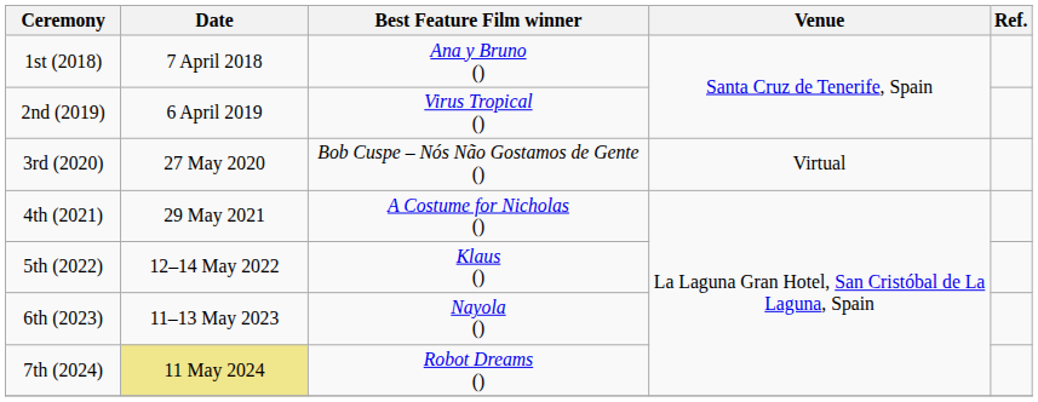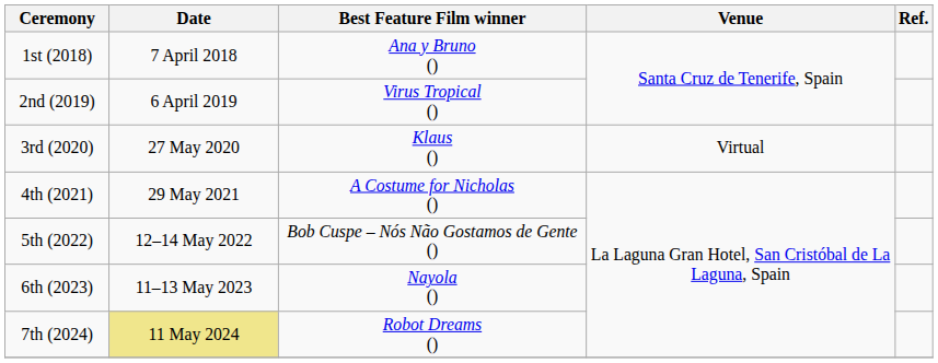 <table class="sortable wikitable" style="text-align: center">
 <tr>
 <th style="width:90px;">Ceremony</th>
 <th style="width:150px;">Date</th>
 <th style="width:280px;">Best Feature Film winner</th>
 <th style="width:280px;">Venue</th>
 <th style="width:20px;">Ref.</th>
 </tr>
 <tr>
 <td>1st (2018)</td>
 <td>7 April 2018</td>
 <td><em><a href='#'>Ana y Bruno</a></em><br>()</td>
 <td rowspan="2"><a href='#'>Santa Cruz de Tenerife</a>, Spain</td>
 <td align="center"></td>
 </tr>
 <tr>
 <td>2nd (2019)</td>
 <td>6 April 2019</td>
 <td><em><a href='#'>Virus Tropical</a></em><br>()</td>
 <td align="center"></td>
 </tr>
 <tr>
 <td>3rd (2020)</td>
 <td>27 May 2020</td>
-<td><em>Bob Cuspe – Nós Não Gostamos de Gente</em><br>()</td>
+<td><em><a href='#'>Klaus</a></em><br>()</td>
 <td>Virtual</td>
 <td align="center"></td>
 </tr>
 <tr>
 <td>4th (2021)</td>
 <td>29 May 2021</td>
 <td><em><a href='#'>A Costume for Nicholas</a></em><br>()</td>
 <td rowspan="4">La Laguna Gran Hotel, <a href='#'>San Cristóbal de La Laguna</a>, Spain</td>
 <td align="center"></td>
 </tr>
 <tr>
 <td>5th (2022)</td>
 <td>12–14 May 2022</td>
-<td><em><a href='#'>Klaus</a></em><br>()</td>
+<td><em>Bob Cuspe – Nós Não Gostamos de Gente</em><br>()</td>
 <td align="center"></td>
 </tr>
 <tr>
 <td>6th (2023)</td>
 <td>11–13 May 2023</td>
 <td><em><a href='#'>Nayola</a></em><br>()</td>
 <td align="center"></td>
 </tr>
 <tr>
 <td>7th (2024)</td>
 <td style="background: khaki;">11 May 2024</td>
 <td><em><a href='#'>Robot Dreams</a></em><br>()</td>
 <td align="center"></td>
 </tr>
 <tr>
 </tr>
 </table>
